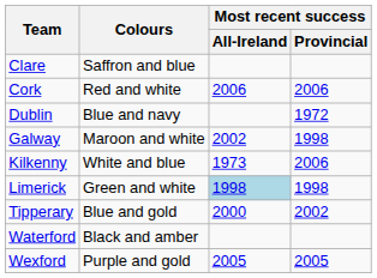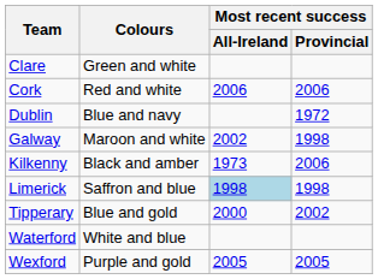 <table class="wikitable">
 <tr>
 <th rowspan="2">Team</th>
 <th rowspan="2">Colours</th>
 <th colspan="3">Most recent success</th>
 </tr>
 <tr>
 <th>All-Ireland</th>
 <th>Provincial</th>
 </tr>
 <tr>
 <td><a href='#'>Clare</a></td>
-<td>Saffron and blue</td>
+<td>Green and white</td>
 <td></td>
 <td></td>
 </tr>
 <tr>
 <td><a href='#'>Cork</a></td>
 <td>Red and white</td>
 <td><a href='#'>2006</a></td>
 <td><a href='#'>2006</a></td>
 </tr>
 <tr>
 <td><a href='#'>Dublin</a></td>
 <td>Blue and navy</td>
 <td></td>
 <td><a href='#'>1972</a></td>
 </tr>
 <tr>
 <td><a href='#'>Galway</a></td>
 <td>Maroon and white</td>
 <td><a href='#'>2002</a></td>
 <td><a href='#'>1998</a></td>
 </tr>
 <tr>
 <td><a href='#'>Kilkenny</a></td>
-<td>White and blue</td>
+<td>Black and amber</td>
 <td><a href='#'>1973</a></td>
 <td><a href='#'>2006</a></td>
 </tr>
 <tr>
 <td><a href='#'>Limerick</a></td>
-<td>Green and white</td>
+<td>Saffron and blue</td>
 <td style="background: lightblue;"><a href='#'>1998</a></td>
 <td><a href='#'>1998</a></td>
 </tr>
 <tr>
 <td><a href='#'>Tipperary</a></td>
 <td>Blue and gold</td>
 <td><a href='#'>2000</a></td>
 <td><a href='#'>2002</a></td>
 </tr>
 <tr>
 <td><a href='#'>Waterford</a></td>
-<td>Black and amber</td>
+<td>White and blue</td>
 <td></td>
 <td></td>
 </tr>
 <tr>
 <td><a href='#'>Wexford</a></td>
 <td>Purple and gold</td>
 <td><a href='#'>2005</a></td>
 <td><a href='#'>2005</a></td>
 </tr>
 </table>
